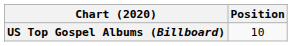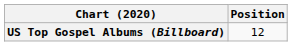 <table class="wikitable plainrowheaders">
 <tr>
 <th scope="col">Chart (2020)</th>
 <th scope="col">Position</th>
 </tr>
 <tr>
 <th scope="row">US Top Gospel Albums (<em>Billboard</em>)</th>
-<td style="text-align:center;">10</td>
+<td style="text-align:center;">12</td>
 </tr>
 </table>
